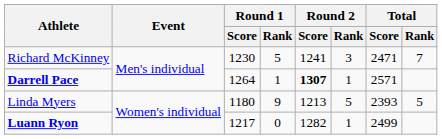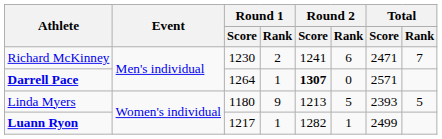 <table class=wikitable style=font-size:90%;text-align:center>
 <tr>
 <th rowspan=2>Athlete</th>
 <th rowspan=2>Event</th>
 <th colspan=2>Round 1</th>
 <th colspan=2>Round 2</th>
 <th colspan=2>Total</th>
 </tr>
 <tr style=font-size:95%>
 <th>Score</th>
 <th>Rank</th>
 <th>Score</th>
 <th>Rank</th>
 <th>Score</th>
 <th>Rank</th>
 </tr>
 <tr>
 <td align=left><a href='#'>Richard McKinney</a></td>
 <td align=left rowspan=2><a href='#'>Men's individual</a></td>
 <td>1230</td>
-<td>5</td>
+<td>2</td>
 <td>1241</td>
-<td>3</td>
+<td>6</td>
 <td>2471</td>
 <td>7</td>
 </tr>
 <tr>
 <td align=left><strong><a href='#'>Darrell Pace</a></strong></td>
 <td>1264</td>
 <td>1</td>
 <td><strong>1307 </strong></td>
-<td>1</td>
+<td>0</td>
 <td>2571 </td>
 <td></td>
 </tr>
 <tr>
 <td align=left><a href='#'>Linda Myers</a></td>
 <td align=left rowspan=2><a href='#'>Women's individual</a></td>
 <td>1180</td>
 <td>9</td>
 <td>1213</td>
 <td>5</td>
 <td>2393</td>
 <td>5</td>
 </tr>
 <tr>
 <td align=left><strong><a href='#'>Luann Ryon</a></strong></td>
 <td>1217</td>
-<td>0</td>
+<td>1</td>
 <td>1282 </td>
 <td>1</td>
 <td>2499 </td>
 <td></td>
 </tr>
 </table>
